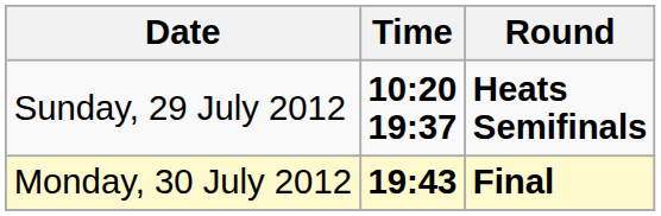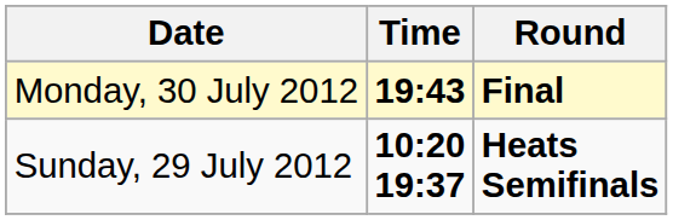 <table class="wikitable">
 <tr>
 <th>Date</th>
 <th>Time</th>
 <th>Round</th>
 </tr>
+<tr style=background:lemonchiffon>
+<td>Monday, 30 July 2012</td>
+<td><strong>19:43</strong></td>
+<td><strong>Final</strong></td>
+</tr>
 <tr>
 <td>Sunday, 29 July 2012</td>
 <td><strong>10:20</strong><br><strong>19:37</strong></td>
 <td><strong>Heats</strong><br><strong>Semifinals</strong></td>
 </tr>
-<tr style=background:lemonchiffon>
-<td>Monday, 30 July 2012</td>
-<td><strong>19:43</strong></td>
-<td><strong>Final</strong></td>
-</tr>
 </table>
